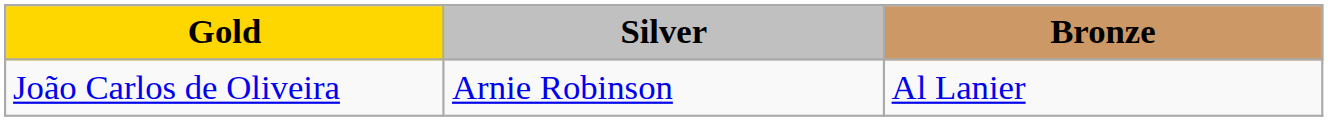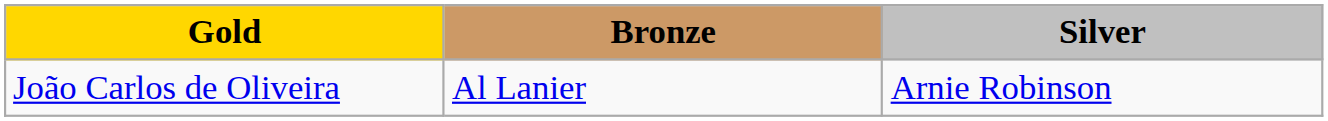 <table class="wikitable" style="text-align:left">
 <tr align="center">
 <td width=200 bgcolor=gold><strong>Gold</strong></td>
+<td width=200 bgcolor=CC9966><strong>Bronze</strong></td>
 <td width=200 bgcolor=silver><strong>Silver</strong></td>
-<td width=200 bgcolor=CC9966><strong>Bronze</strong></td>
 </tr>
 <tr>
 <td><a href='#'>João Carlos de Oliveira</a><br><em></em></td>
+<td><a href='#'>Al Lanier</a><br><em></em></td>
 <td><a href='#'>Arnie Robinson</a><br><em></em></td>
-<td><a href='#'>Al Lanier</a><br><em></em></td>
 </tr>
 </table>
